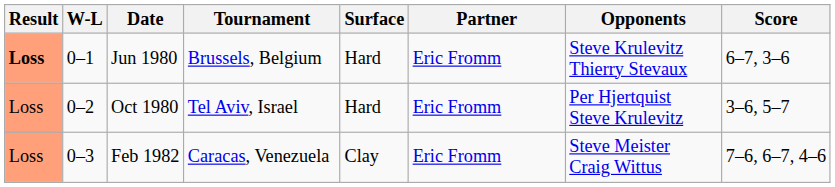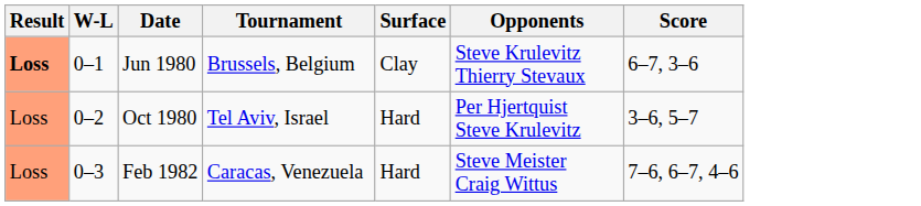 <table class="sortable wikitable">
 <tr>
 <th>Result</th>
 <th>W-L</th>
 <th>Date</th>
 <th style="width:130px">Tournament</th>
 <th>Surface</th>
-<th style="width:130px">Partner</th>
 <th style="width:130px">Opponents</th>
 <th class="unsortable">Score</th>
 </tr>
 <tr>
 <td style="background:#ffa07a;"><strong>Loss</strong></td>
 <td>0–1</td>
 <td>Jun 1980</td>
 <td><a href='#'>Brussels</a>, Belgium</td>
-<td>Hard</td>
-<td> <a href='#'>Eric Fromm</a></td>
+<td>Clay</td>
 <td> <a href='#'>Steve Krulevitz</a><br> <a href='#'>Thierry Stevaux</a></td>
 <td>6–7, 3–6</td>
 </tr>
 <tr>
 <td style="background:#ffa07a;">Loss</td>
 <td>0–2</td>
 <td>Oct 1980</td>
 <td><a href='#'>Tel Aviv</a>, Israel</td>
 <td>Hard</td>
-<td> <a href='#'>Eric Fromm</a></td>
 <td> <a href='#'>Per Hjertquist</a><br> <a href='#'>Steve Krulevitz</a></td>
 <td>3–6, 5–7</td>
 </tr>
 <tr>
 <td style="background:#ffa07a;">Loss</td>
 <td>0–3</td>
 <td>Feb 1982</td>
 <td><a href='#'>Caracas</a>, Venezuela</td>
-<td>Clay</td>
-<td> <a href='#'>Eric Fromm</a></td>
+<td>Hard</td>
 <td> <a href='#'>Steve Meister</a><br> <a href='#'>Craig Wittus</a></td>
 <td>7–6, 6–7, 4–6</td>
 </tr>
 </table>
